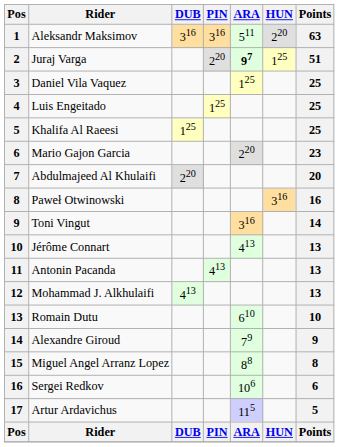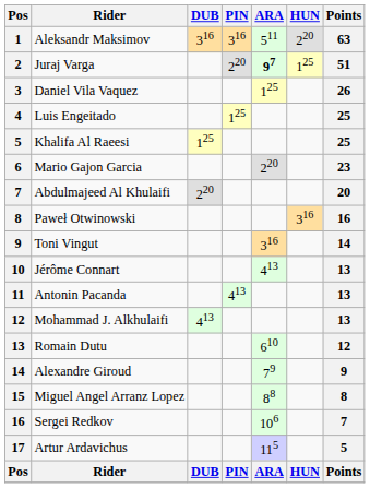 <table class="wikitable" style="font-size: 85%; text-align: center;">
 <tr valign="top">
 <th valign="middle">Pos</th>
 <th valign="middle">Rider</th>
 <th><a href='#'>DUB</a><br></th>
 <th><a href='#'>PIN</a><br></th>
 <th><a href='#'>ARA</a><br></th>
 <th><a href='#'>HUN</a><br></th>
 <th valign="middle">Points</th>
 </tr>
 <tr>
 <th>1</th>
 <td align=left> Aleksandr Maksimov</td>
 <td style="background:#ffdf9f;">3<sup>16</sup></td>
 <td style="background:#ffdf9f;">3<sup>16</sup></td>
 <td style="background:#dfffdf;">5<sup>11</sup></td>
 <td style="background:#dfdfdf;">2<sup>20</sup></td>
 <th>63</th>
 </tr>
 <tr>
 <th>2</th>
 <td align=left> Juraj Varga</td>
 <td></td>
 <td style="background:#dfdfdf;">2<sup>20</sup></td>
 <td style="background:#dfffdf;"><strong>9<sup>7</sup></strong></td>
 <td style="background:#ffffbf;">1<sup>25</sup></td>
 <th>51</th>
 </tr>
 <tr>
 <th>3</th>
 <td align=left> Daniel Vila Vaquez</td>
 <td></td>
 <td></td>
 <td style="background:#ffffbf;">1<sup>25</sup></td>
 <td></td>
-<th>25</th>
+<th>26</th>
 </tr>
 <tr>
 <th>4</th>
 <td align=left> Luis Engeitado</td>
 <td></td>
 <td style="background:#ffffbf;">1<sup>25</sup></td>
 <td></td>
 <td></td>
 <th>25</th>
 </tr>
 <tr>
 <th>5</th>
 <td align=left> Khalifa Al Raeesi</td>
 <td style="background:#ffffbf;">1<sup>25</sup></td>
 <td></td>
 <td></td>
 <td></td>
 <th>25</th>
 </tr>
 <tr>
 <th>6</th>
 <td align=left> Mario Gajon Garcia</td>
 <td></td>
 <td></td>
 <td style="background:#dfdfdf;">2<sup>20</sup></td>
 <td></td>
 <th>23</th>
 </tr>
 <tr>
 <th>7</th>
 <td align=left> Abdulmajeed Al Khulaifi</td>
 <td style="background:#dfdfdf;">2<sup>20</sup></td>
 <td></td>
 <td></td>
 <td></td>
 <th>20</th>
 </tr>
 <tr>
 <th>8</th>
 <td align=left> Paweł Otwinowski</td>
 <td></td>
 <td></td>
 <td></td>
 <td style="background:#ffdf9f;">3<sup>16</sup></td>
 <th>16</th>
 </tr>
 <tr>
 <th>9</th>
 <td align=left> Toni Vingut</td>
 <td></td>
 <td></td>
 <td style="background:#ffdf9f;">3<sup>16</sup></td>
 <td></td>
 <th>14</th>
 </tr>
 <tr>
 <th>10</th>
 <td align=left> Jérôme Connart</td>
 <td></td>
 <td></td>
 <td style="background:#dfffdf;">4<sup>13</sup></td>
 <td></td>
 <th>13</th>
 </tr>
 <tr>
 <th>11</th>
 <td align=left> Antonin Pacanda</td>
 <td></td>
 <td style="background:#dfffdf;">4<sup>13</sup></td>
 <td></td>
 <td></td>
 <th>13</th>
 </tr>
 <tr>
 <th>12</th>
 <td align=left> Mohammad J. Alkhulaifi</td>
 <td style="background:#dfffdf;">4<sup>13</sup></td>
 <td></td>
 <td></td>
 <td></td>
 <th>13</th>
 </tr>
 <tr>
 <th>13</th>
 <td align=left> Romain Dutu</td>
 <td></td>
 <td></td>
 <td style="background:#dfffdf;">6<sup>10</sup></td>
 <td></td>
-<th>10</th>
+<th>12</th>
 </tr>
 <tr>
 <th>14</th>
 <td align=left> Alexandre Giroud</td>
 <td></td>
 <td></td>
 <td style="background:#dfffdf;">7<sup>9</sup></td>
 <td></td>
 <th>9</th>
 </tr>
 <tr>
 <th>15</th>
 <td align=left> Miguel Angel Arranz Lopez</td>
 <td></td>
 <td></td>
 <td style="background:#dfffdf;">8<sup>8</sup></td>
 <td></td>
 <th>8</th>
 </tr>
 <tr>
 <th>16</th>
 <td align=left> Sergei Redkov</td>
 <td></td>
 <td></td>
 <td style="background:#dfffdf;">10<sup>6</sup></td>
 <td></td>
-<th>6</th>
+<th>7</th>
 </tr>
 <tr>
 <th>17</th>
 <td align=left> Artur Ardavichus</td>
 <td></td>
 <td></td>
 <td style="background:#cfcfff;">11<sup>5</sup></td>
 <td></td>
 <th>5</th>
 </tr>
 <tr valign="top">
 <th valign="middle">Pos</th>
 <th valign="middle">Rider</th>
 <th><a href='#'>DUB</a><br></th>
 <th><a href='#'>PIN</a><br></th>
 <th><a href='#'>ARA</a><br></th>
 <th><a href='#'>HUN</a><br></th>
 <th valign="middle">Points</th>
 </tr>
 <tr>
 </tr>
 </table>
